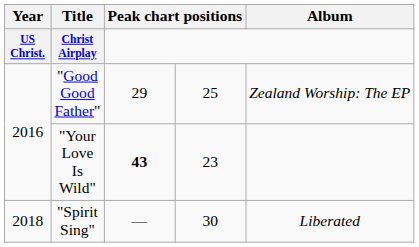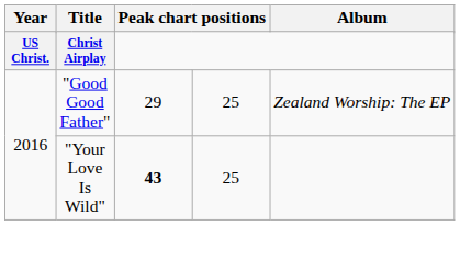 <table class="wikitable" style="text-align:center;">
 <tr>
 <th rowspan="2">Year</th>
 <th rowspan="2">Title</th>
 <th scope="col" colspan="2">Peak chart positions</th>
 <th rowspan="2">Album</th>
 </tr>
 <tr>
 </tr>
 <tr style="font-size:smaller;">
 <th style="width:3.5em; font-size:90%;"><a href='#'>US<br>Christ.</a><br></th>
 <th style="width:3em; font-size:90%"><a href='#'>Christ<br>Airplay</a><br></th>
 </tr>
 <tr>
 <td rowspan="2">2016</td>
 <td>"<a href='#'>Good Good Father</a>"</td>
 <td>29</td>
 <td>25</td>
 <td><em>Zealand Worship: The EP</em></td>
 </tr>
 <tr>
 <td>"Your Love Is Wild"</td>
 <td><strong>43</strong></td>
-<td>23</td>
+<td>25</td>
 <td></td>
 </tr>
-<tr>
-<td>2018</td>
-<td>"Spirit Sing"</td>
-<td>—</td>
-<td>30</td>
-<td><em>Liberated</em></td>
-</tr>
 </table>
